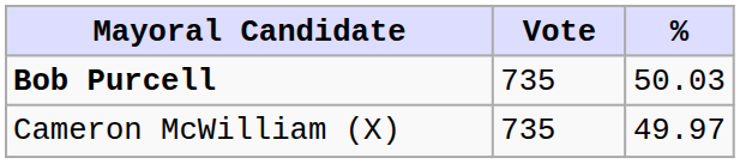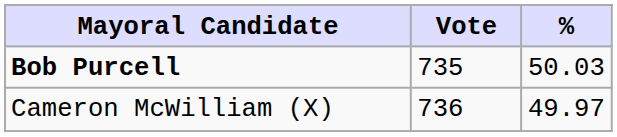 <table class="wikitable">
 <tr>
 <th style="background:#ddf; width:200px;">Mayoral Candidate</th>
 <th style="background:#ddf; width:50px;">Vote</th>
 <th style="background:#ddf; width:30px;">%</th>
 </tr>
 <tr>
 <td><strong>Bob Purcell</strong></td>
 <td>735</td>
 <td>50.03</td>
 </tr>
 <tr>
 <td>Cameron McWilliam (X)</td>
-<td>735</td>
+<td>736</td>
 <td>49.97</td>
 </tr>
 </table>
